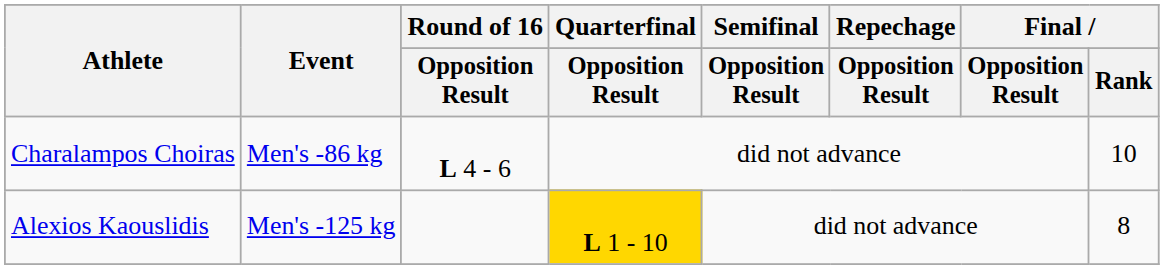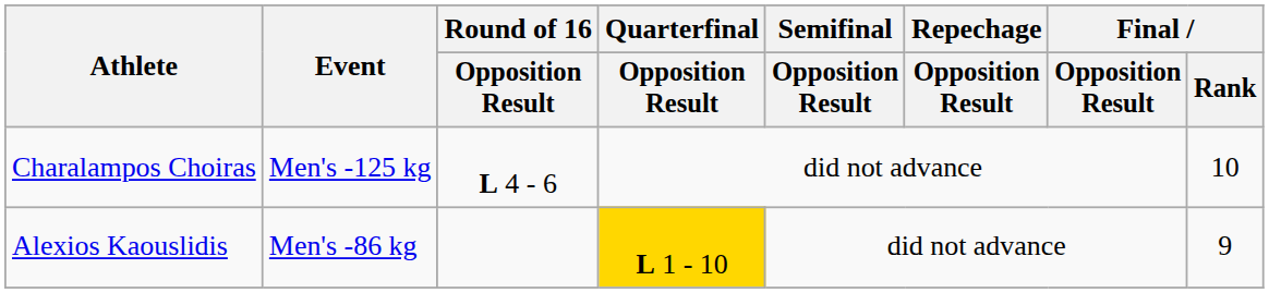 <table class="wikitable" style="font-size:90%;">
 <tr>
 <th rowspan=2>Athlete</th>
 <th rowspan=2>Event</th>
 <th>Round of 16</th>
 <th>Quarterfinal</th>
 <th>Semifinal</th>
 <th>Repechage</th>
 <th colspan=2>Final / </th>
 </tr>
 <tr style="font-size: 95%">
 <th>Opposition<br>Result</th>
 <th>Opposition<br>Result</th>
 <th>Opposition<br>Result</th>
 <th>Opposition<br>Result</th>
 <th>Opposition<br>Result</th>
 <th>Rank</th>
 </tr>
 <tr align=center>
 <td align=left><a href='#'>Charalampos Choiras</a></td>
-<td align=left><a href='#'>Men's -86 kg</a></td>
+<td align=left><a href='#'>Men's -125 kg</a></td>
 <td><br><strong>L</strong> 4 - 6</td>
 <td colspan=4>did not advance</td>
 <td>10</td>
 </tr>
 <tr align=center>
 <td align=left><a href='#'>Alexios Kaouslidis</a></td>
-<td align=left><a href='#'>Men's -125 kg</a></td>
+<td align=left><a href='#'>Men's -86 kg</a></td>
 <td></td>
 <td style="background: gold;"><br><strong>L</strong> 1 - 10</td>
 <td colspan=3>did not advance</td>
-<td>8</td>
+<td>9</td>
 </tr>
 </table>
